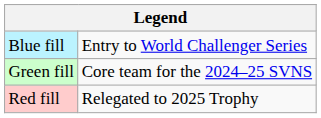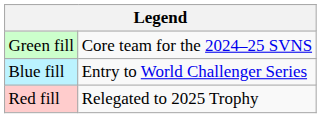 <table class="wikitable">
 <tr>
 <th colspan="2">Legend</th>
+</tr>
+<tr>
+<td bgcolor="ccffcc">Green fill</td>
+<td>Core team for the <a href='#'>2024–25 SVNS</a></td>
 </tr>
 <tr>
 <td bgcolor="#bbf3ff">Blue fill</td>
 <td>Entry to <a href='#'>World Challenger Series</a></td>
 </tr>
 <tr>
-<td bgcolor="ccffcc">Green fill</td>
-<td>Core team for the <a href='#'>2024–25 SVNS</a></td>
-</tr>
-<tr>
 <td bgcolor="ffcccc">Red fill</td>
 <td>Relegated to 2025 Trophy</td>
 </tr>
 </table>
